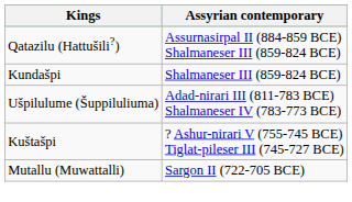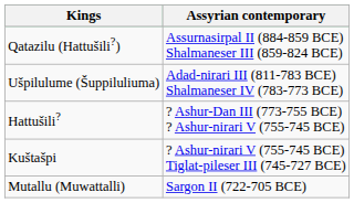 <table class="wikitable">
 <tr style="background:#3CB371">
 <th>Kings</th>
 <th>Assyrian contemporary</th>
 </tr>
 <tr>
 <td>Qatazilu (Hattušili<sup>?</sup>)</td>
 <td><a href='#'>Assurnasirpal II</a> (884-859 BCE)<br><a href='#'>Shalmaneser III</a> (859-824 BCE)</td>
 </tr>
 <tr>
-<td>Kundašpi</td>
-<td><a href='#'>Shalmaneser III</a> (859-824 BCE)</td>
+<td>Ušpilulume (Šuppiluliuma)</td>
+<td><a href='#'>Adad-nirari III</a> (811-783 BCE)<br><a href='#'>Shalmaneser IV</a> (783-773 BCE)</td>
 </tr>
 <tr>
-<td>Ušpilulume (Šuppiluliuma)</td>
-<td><a href='#'>Adad-nirari III</a> (811-783 BCE)<br><a href='#'>Shalmaneser IV</a> (783-773 BCE)</td>
+<td>Hattušili<sup>?</sup></td>
+<td>? <a href='#'>Ashur-Dan III</a> (773-755 BCE)<br> ? <a href='#'>Ashur-nirari V</a> (755-745 BCE)</td>
 </tr>
 <tr>
 <td>Kuštašpi</td>
 <td>? <a href='#'>Ashur-nirari V</a> (755-745 BCE)<br><a href='#'>Tiglat-pileser III</a> (745-727 BCE)</td>
 </tr>
 <tr>
 <td>Mutallu (Muwattalli)</td>
 <td><a href='#'>Sargon II</a> (722-705 BCE)</td>
 </tr>
 </table>
